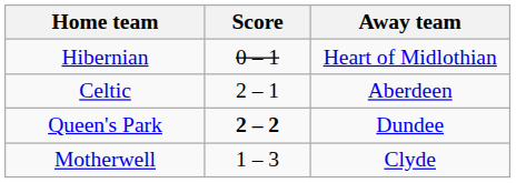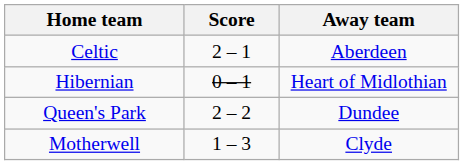 <table class="wikitable" style="text-align: center">
 <tr>
 <th width=140>Home team</th>
 <th width=70>Score</th>
 <th width=140>Away team</th>
 </tr>
 <tr>
+<td><a href='#'>Celtic</a></td>
+<td>2 – 1</td>
+<td><a href='#'>Aberdeen</a></td>
+</tr>
+<tr>
 <td><a href='#'>Hibernian</a></td>
 <td><s>0 – 1</s></td>
 <td><a href='#'>Heart of Midlothian</a></td>
 </tr>
 <tr>
-<td><a href='#'>Celtic</a></td>
-<td>2 – 1</td>
-<td><a href='#'>Aberdeen</a></td>
-</tr>
-<tr>
 <td><a href='#'>Queen's Park</a></td>
-<td><strong>2 – 2</strong></td>
+<td>2 – 2</td>
 <td><a href='#'>Dundee</a></td>
 </tr>
 <tr>
 <td><a href='#'>Motherwell</a></td>
 <td>1 – 3</td>
 <td><a href='#'>Clyde</a></td>
 </tr>
 </table>
